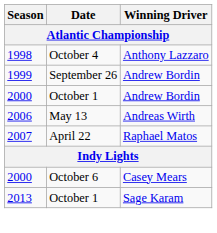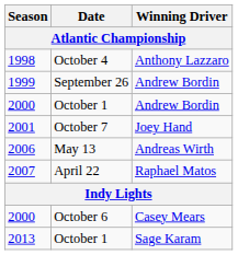 <table class="wikitable" style="font-size: 95%;">
 <tr>
 <th>Season</th>
 <th>Date</th>
 <th>Winning Driver</th>
 </tr>
 <tr>
 <th colspan=3><a href='#'>Atlantic Championship</a></th>
 </tr>
 <tr>
 <td><a href='#'>1998</a></td>
 <td>October 4</td>
 <td> <a href='#'>Anthony Lazzaro</a></td>
 </tr>
 <tr>
 <td><a href='#'>1999</a></td>
 <td>September 26</td>
 <td> <a href='#'>Andrew Bordin</a></td>
 </tr>
 <tr>
 <td><a href='#'>2000</a></td>
 <td>October 1</td>
 <td> <a href='#'>Andrew Bordin</a></td>
 </tr>
 <tr>
+<td><a href='#'>2001</a></td>
+<td>October 7</td>
+<td> <a href='#'>Joey Hand</a></td>
+</tr>
+<tr>
 <td><a href='#'>2006</a></td>
 <td>May 13</td>
 <td> <a href='#'>Andreas Wirth</a></td>
 </tr>
 <tr>
 <td><a href='#'>2007</a></td>
 <td>April 22</td>
 <td> <a href='#'>Raphael Matos</a></td>
 </tr>
 <tr>
 <th colspan=3><a href='#'>Indy Lights</a></th>
 </tr>
 <tr>
 <td><a href='#'>2000</a></td>
 <td>October 6</td>
 <td> <a href='#'>Casey Mears</a></td>
 </tr>
 <tr>
 <td><a href='#'>2013</a></td>
 <td>October 1</td>
 <td> <a href='#'>Sage Karam</a></td>
 </tr>
 </table>
